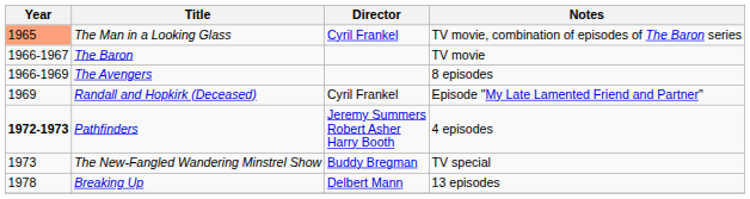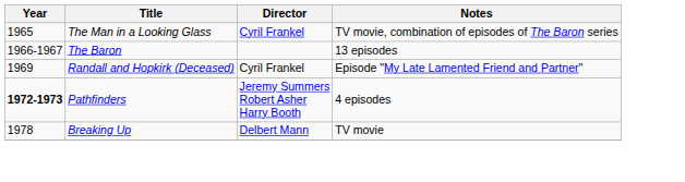 <table class="wikitable">
 <tr>
 <th>Year</th>
 <th>Title</th>
 <th>Director</th>
 <th>Notes</th>
 </tr>
 <tr>
-<td style="background: lightsalmon;">1965</td>
+<td>1965</td>
 <td><em>The Man in a Looking Glass</em></td>
 <td><a href='#'>Cyril Frankel</a></td>
 <td>TV movie, combination of episodes of <em><a href='#'>The Baron</a></em> series</td>
 </tr>
 <tr>
 <td>1966-1967</td>
 <td><em><a href='#'>The Baron</a></em></td>
 <td></td>
-<td>TV movie</td>
-</tr>
-<tr>
-<td>1966-1969</td>
-<td><em><a href='#'>The Avengers</a></em></td>
-<td></td>
-<td>8 episodes</td>
+<td>13 episodes</td>
 </tr>
 <tr>
 <td>1969</td>
 <td><em><a href='#'>Randall and Hopkirk (Deceased)</a></em></td>
 <td>Cyril Frankel</td>
 <td>Episode "<a href='#'>My Late Lamented Friend and Partner</a>"</td>
 </tr>
 <tr>
 <td><strong>1972-1973</strong></td>
 <td><em><a href='#'>Pathfinders</a></em></td>
 <td><a href='#'>Jeremy Summers</a><br><a href='#'>Robert Asher</a><br><a href='#'>Harry Booth</a></td>
 <td>4 episodes</td>
 </tr>
 <tr>
-<td>1973</td>
-<td><em>The New-Fangled Wandering Minstrel Show</em></td>
-<td><a href='#'>Buddy Bregman</a></td>
-<td>TV special</td>
-</tr>
-<tr>
 <td>1978</td>
 <td><em><a href='#'>Breaking Up</a></em></td>
 <td><a href='#'>Delbert Mann</a></td>
-<td>13 episodes</td>
+<td>TV movie</td>
 </tr>
 <tr>
 </tr>
 </table>
